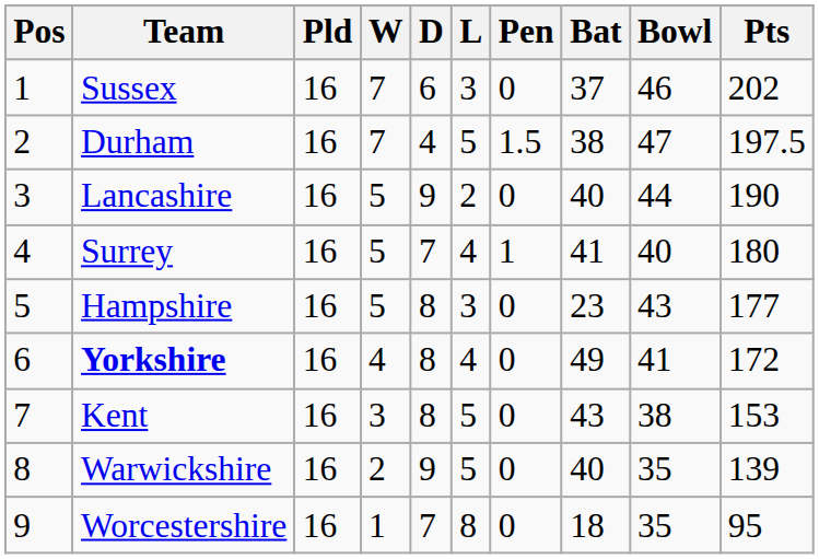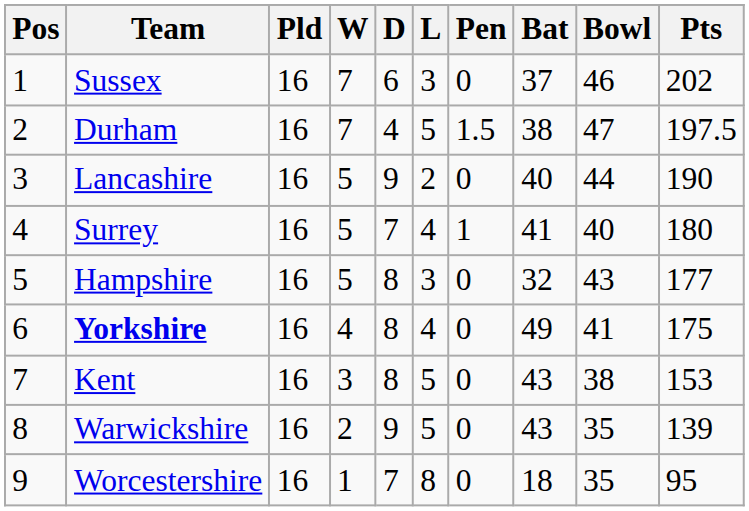 <table class="wikitable">
 <tr>
 <th>Pos</th>
 <th>Team</th>
 <th>Pld</th>
 <th>W</th>
 <th>D</th>
 <th>L</th>
 <th>Pen</th>
 <th>Bat</th>
 <th>Bowl</th>
 <th>Pts</th>
 </tr>
 <tr>
 <td>1</td>
 <td><a href='#'>Sussex</a></td>
 <td>16</td>
 <td>7</td>
 <td>6</td>
 <td>3</td>
 <td>0</td>
 <td>37</td>
 <td>46</td>
 <td>202</td>
 </tr>
 <tr>
 <td>2</td>
 <td><a href='#'>Durham</a></td>
 <td>16</td>
 <td>7</td>
 <td>4</td>
 <td>5</td>
 <td>1.5</td>
 <td>38</td>
 <td>47</td>
 <td>197.5</td>
 </tr>
 <tr>
 <td>3</td>
 <td><a href='#'>Lancashire</a></td>
 <td>16</td>
 <td>5</td>
 <td>9</td>
 <td>2</td>
 <td>0</td>
 <td>40</td>
 <td>44</td>
 <td>190</td>
 </tr>
 <tr>
 <td>4</td>
 <td><a href='#'>Surrey</a></td>
 <td>16</td>
 <td>5</td>
 <td>7</td>
 <td>4</td>
 <td>1</td>
 <td>41</td>
 <td>40</td>
 <td>180</td>
 </tr>
 <tr>
 <td>5</td>
 <td><a href='#'>Hampshire</a></td>
 <td>16</td>
 <td>5</td>
 <td>8</td>
 <td>3</td>
 <td>0</td>
-<td>23</td>
+<td>32</td>
 <td>43</td>
 <td>177</td>
 </tr>
 <tr>
 <td>6</td>
 <td><strong><a href='#'>Yorkshire</a></strong></td>
 <td>16</td>
 <td>4</td>
 <td>8</td>
 <td>4</td>
 <td>0</td>
 <td>49</td>
 <td>41</td>
-<td>172</td>
+<td>175</td>
 </tr>
 <tr>
 <td>7</td>
 <td><a href='#'>Kent</a></td>
 <td>16</td>
 <td>3</td>
 <td>8</td>
 <td>5</td>
 <td>0</td>
 <td>43</td>
 <td>38</td>
 <td>153</td>
 </tr>
 <tr>
 <td>8</td>
 <td><a href='#'>Warwickshire</a></td>
 <td>16</td>
 <td>2</td>
 <td>9</td>
 <td>5</td>
 <td>0</td>
-<td>40</td>
+<td>43</td>
 <td>35</td>
 <td>139</td>
 </tr>
 <tr>
 <td>9</td>
 <td><a href='#'>Worcestershire</a></td>
 <td>16</td>
 <td>1</td>
 <td>7</td>
 <td>8</td>
 <td>0</td>
 <td>18</td>
 <td>35</td>
 <td>95</td>
 </tr>
 </table>
